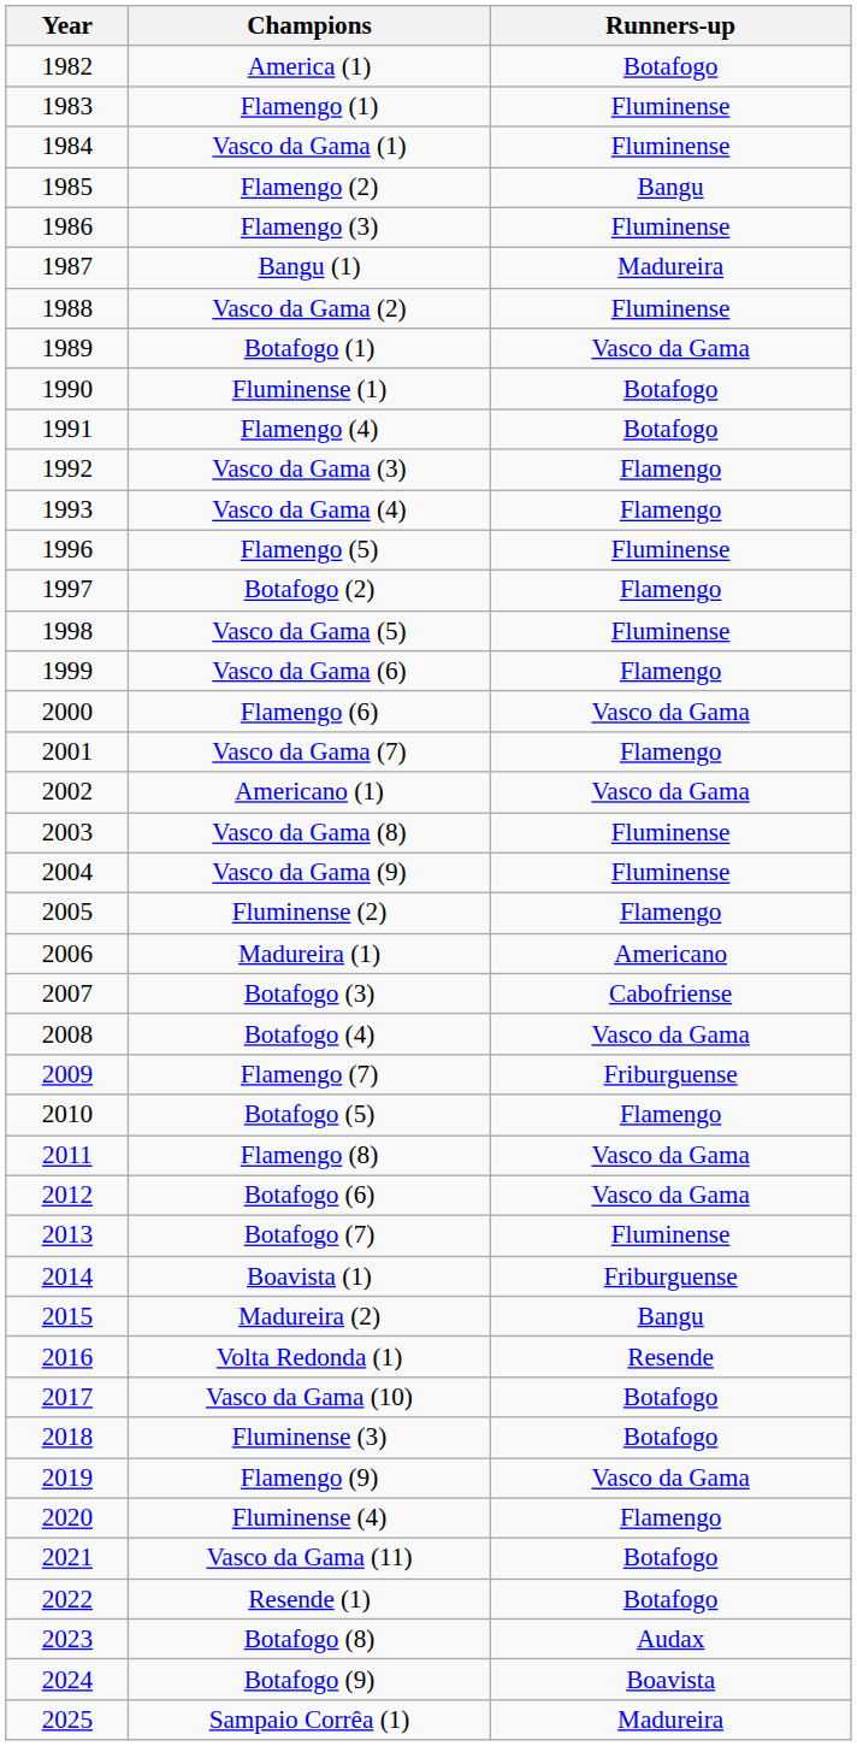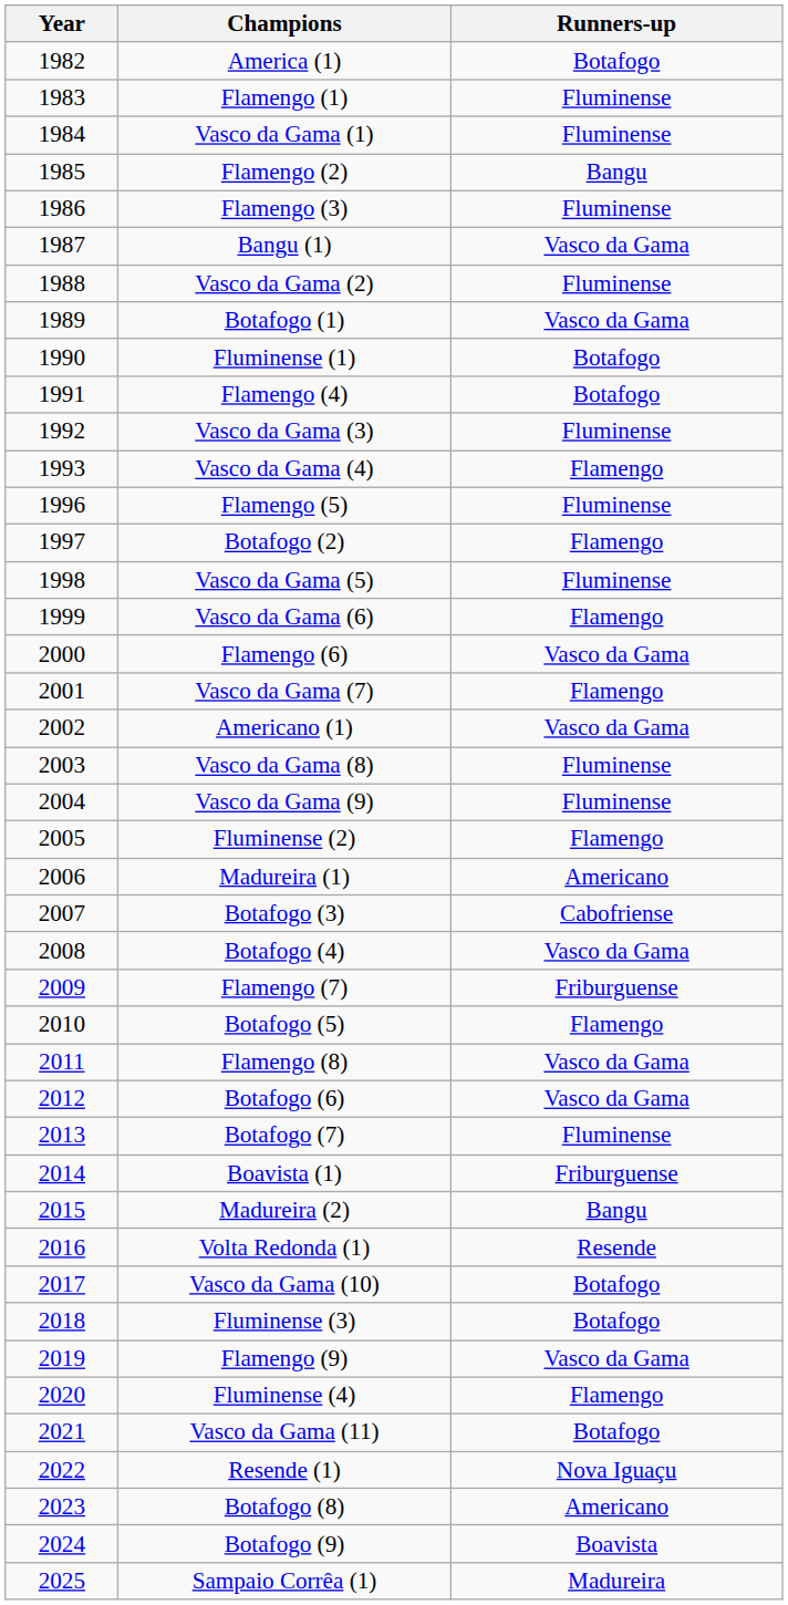 <table class="wikitable" style="text-align:center; margin-left:1em;">
 <tr>
 <th style="width:70px">Year</th>
 <th style="width:220px">Champions</th>
 <th style="width:220px">Runners-up</th>
 </tr>
 <tr>
 <td>1982</td>
 <td><a href='#'>America</a> (1)</td>
 <td><a href='#'>Botafogo</a></td>
 </tr>
 <tr>
 <td>1983</td>
 <td><a href='#'>Flamengo</a> (1)</td>
 <td><a href='#'>Fluminense</a></td>
 </tr>
 <tr>
 <td>1984</td>
 <td><a href='#'>Vasco da Gama</a> (1)</td>
 <td><a href='#'>Fluminense</a></td>
 </tr>
 <tr>
 <td>1985</td>
 <td><a href='#'>Flamengo</a> (2)</td>
 <td><a href='#'>Bangu</a></td>
 </tr>
 <tr>
 <td>1986</td>
 <td><a href='#'>Flamengo</a> (3)</td>
 <td><a href='#'>Fluminense</a></td>
 </tr>
 <tr>
 <td>1987</td>
 <td><a href='#'>Bangu</a> (1)</td>
-<td><a href='#'>Madureira</a></td>
+<td><a href='#'>Vasco da Gama</a></td>
 </tr>
 <tr>
 <td>1988</td>
 <td><a href='#'>Vasco da Gama</a> (2)</td>
 <td><a href='#'>Fluminense</a></td>
 </tr>
 <tr>
 <td>1989</td>
 <td><a href='#'>Botafogo</a> (1)</td>
 <td><a href='#'>Vasco da Gama</a></td>
 </tr>
 <tr>
 <td>1990</td>
 <td><a href='#'>Fluminense</a> (1)</td>
 <td><a href='#'>Botafogo</a></td>
 </tr>
 <tr>
 <td>1991</td>
 <td><a href='#'>Flamengo</a> (4)</td>
 <td><a href='#'>Botafogo</a></td>
 </tr>
 <tr>
 <td>1992</td>
 <td><a href='#'>Vasco da Gama</a> (3)</td>
-<td><a href='#'>Flamengo</a></td>
+<td><a href='#'>Fluminense</a></td>
 </tr>
 <tr>
 <td>1993</td>
 <td><a href='#'>Vasco da Gama</a> (4)</td>
 <td><a href='#'>Flamengo</a></td>
 </tr>
 <tr>
 <td>1996</td>
 <td><a href='#'>Flamengo</a> (5)</td>
 <td><a href='#'>Fluminense</a></td>
 </tr>
 <tr>
 <td>1997</td>
 <td><a href='#'>Botafogo</a> (2)</td>
 <td><a href='#'>Flamengo</a></td>
 </tr>
 <tr>
 <td>1998</td>
 <td><a href='#'>Vasco da Gama</a> (5)</td>
 <td><a href='#'>Fluminense</a></td>
 </tr>
 <tr>
 <td>1999</td>
 <td><a href='#'>Vasco da Gama</a> (6)</td>
 <td><a href='#'>Flamengo</a></td>
 </tr>
 <tr>
 <td>2000</td>
 <td><a href='#'>Flamengo</a> (6)</td>
 <td><a href='#'>Vasco da Gama</a></td>
 </tr>
 <tr>
 <td>2001</td>
 <td><a href='#'>Vasco da Gama</a> (7)</td>
 <td><a href='#'>Flamengo</a></td>
 </tr>
 <tr>
 <td>2002</td>
 <td><a href='#'>Americano</a> (1)</td>
 <td><a href='#'>Vasco da Gama</a></td>
 </tr>
 <tr>
 <td>2003</td>
 <td><a href='#'>Vasco da Gama</a> (8)</td>
 <td><a href='#'>Fluminense</a></td>
 </tr>
 <tr>
 <td>2004</td>
 <td><a href='#'>Vasco da Gama</a> (9)</td>
 <td><a href='#'>Fluminense</a></td>
 </tr>
 <tr>
 <td>2005</td>
 <td><a href='#'>Fluminense</a> (2)</td>
 <td><a href='#'>Flamengo</a></td>
 </tr>
 <tr>
 <td>2006</td>
 <td><a href='#'>Madureira</a> (1)</td>
 <td><a href='#'>Americano</a></td>
 </tr>
 <tr>
 <td>2007</td>
 <td><a href='#'>Botafogo</a> (3)</td>
 <td><a href='#'>Cabofriense</a></td>
 </tr>
 <tr>
 <td>2008</td>
 <td><a href='#'>Botafogo</a> (4)</td>
 <td><a href='#'>Vasco da Gama</a></td>
 </tr>
 <tr>
 <td><a href='#'>2009</a></td>
 <td><a href='#'>Flamengo</a> (7)</td>
 <td><a href='#'>Friburguense</a></td>
 </tr>
 <tr>
 <td>2010</td>
 <td><a href='#'>Botafogo</a> (5)</td>
 <td><a href='#'>Flamengo</a></td>
 </tr>
 <tr>
 <td><a href='#'>2011</a></td>
 <td><a href='#'>Flamengo</a> (8)</td>
 <td><a href='#'>Vasco da Gama</a></td>
 </tr>
 <tr>
 <td><a href='#'>2012</a></td>
 <td><a href='#'>Botafogo</a> (6)</td>
 <td><a href='#'>Vasco da Gama</a></td>
 </tr>
 <tr>
 <td><a href='#'>2013</a></td>
 <td><a href='#'>Botafogo</a> (7)</td>
 <td><a href='#'>Fluminense</a></td>
 </tr>
 <tr>
 <td><a href='#'>2014</a></td>
 <td><a href='#'>Boavista</a> (1)</td>
 <td><a href='#'>Friburguense</a></td>
 </tr>
 <tr>
 <td><a href='#'>2015</a></td>
 <td><a href='#'>Madureira</a> (2)</td>
 <td><a href='#'>Bangu</a></td>
 </tr>
 <tr>
 <td><a href='#'>2016</a></td>
 <td><a href='#'>Volta Redonda</a> (1)</td>
 <td><a href='#'>Resende</a></td>
 </tr>
 <tr>
 <td><a href='#'>2017</a></td>
 <td><a href='#'>Vasco da Gama</a> (10)</td>
 <td><a href='#'>Botafogo</a></td>
 </tr>
 <tr>
 <td><a href='#'>2018</a></td>
 <td><a href='#'>Fluminense</a> (3)</td>
 <td><a href='#'>Botafogo</a></td>
 </tr>
 <tr>
 <td><a href='#'>2019</a></td>
 <td><a href='#'>Flamengo</a> (9)</td>
 <td><a href='#'>Vasco da Gama</a></td>
 </tr>
 <tr>
 <td><a href='#'>2020</a></td>
 <td><a href='#'>Fluminense</a> (4)</td>
 <td><a href='#'>Flamengo</a></td>
 </tr>
 <tr>
 <td><a href='#'>2021</a></td>
 <td><a href='#'>Vasco da Gama</a> (11)</td>
 <td><a href='#'>Botafogo</a></td>
 </tr>
 <tr>
 <td><a href='#'>2022</a></td>
 <td><a href='#'>Resende</a> (1)</td>
-<td><a href='#'>Botafogo</a></td>
+<td><a href='#'>Nova Iguaçu</a></td>
 </tr>
 <tr>
 <td><a href='#'>2023</a></td>
 <td><a href='#'>Botafogo</a> (8)</td>
-<td><a href='#'>Audax</a></td>
+<td><a href='#'>Americano</a></td>
 </tr>
 <tr>
 <td><a href='#'>2024</a></td>
 <td><a href='#'>Botafogo</a> (9)</td>
 <td><a href='#'>Boavista</a></td>
 </tr>
 <tr>
 <td><a href='#'>2025</a></td>
 <td><a href='#'>Sampaio Corrêa</a> (1)</td>
 <td><a href='#'>Madureira</a></td>
 </tr>
 </table>
